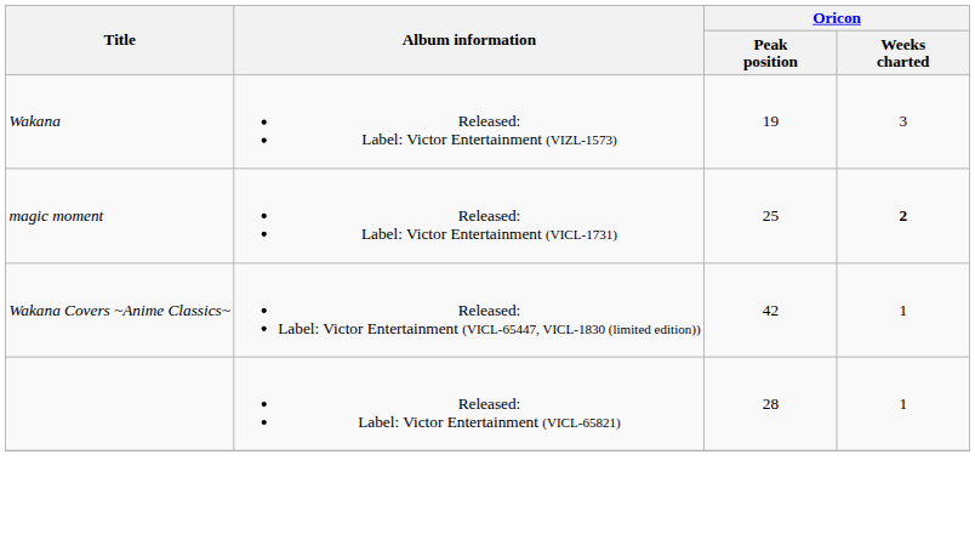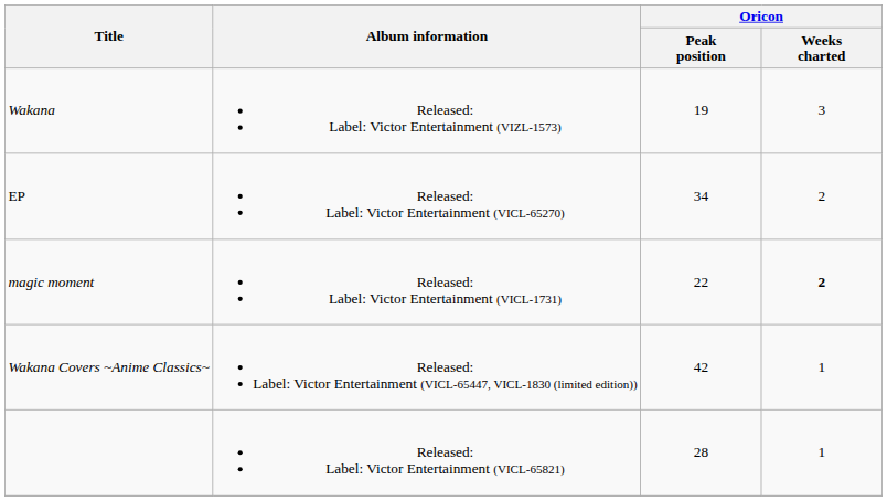 <table class="wikitable plainrowheaders" style="text-align:center">
 <tr>
 <th rowspan=2>Title</th>
 <th rowspan=2>Album information</th>
 <th colspan=2; style="width:16em;"><a href='#'>Oricon</a><br></th>
 </tr>
 <tr>
 <th style="width:6em;">Peak<br>position</th>
 <th style="width:6em;">Weeks<br> charted</th>
 </tr>
 <tr>
 <td align=left><em>Wakana</em></td>
 <td><br><ul><li>Released:  </li><li>Label: Victor Entertainment <small>(VIZL-1573)</small></li></ul></td>
 <td>19</td>
 <td>3</td>
 </tr>
 <tr>
+<td align=left>  EP</td>
+<td><br><ul><li>Released: </li><li>Label: Victor Entertainment <small>(VICL-65270)</small></li></ul></td>
+<td>34</td>
+<td>2</td>
+</tr>
+<tr>
 <td align=left><em>magic moment</em></td>
 <td><br><ul><li>Released: </li><li>Label: Victor Entertainment <small>(VICL-1731)</small></li></ul></td>
-<td>25</td>
+<td>22</td>
 <td><strong>2</strong></td>
 </tr>
 <tr>
 <td align=left><em>Wakana Covers ~Anime Classics~</em></td>
 <td><br><ul><li>Released: </li><li>Label: Victor Entertainment <small>(VICL-65447, VICL-1830 (limited edition))</small></li></ul></td>
 <td>42</td>
 <td>1</td>
 </tr>
 <tr>
 <td align=left></td>
 <td><br><ul><li>Released: </li><li>Label: Victor Entertainment <small>(VICL-65821)</small></li></ul></td>
 <td>28</td>
 <td>1</td>
 </tr>
 <tr>
 </tr>
 </table>
